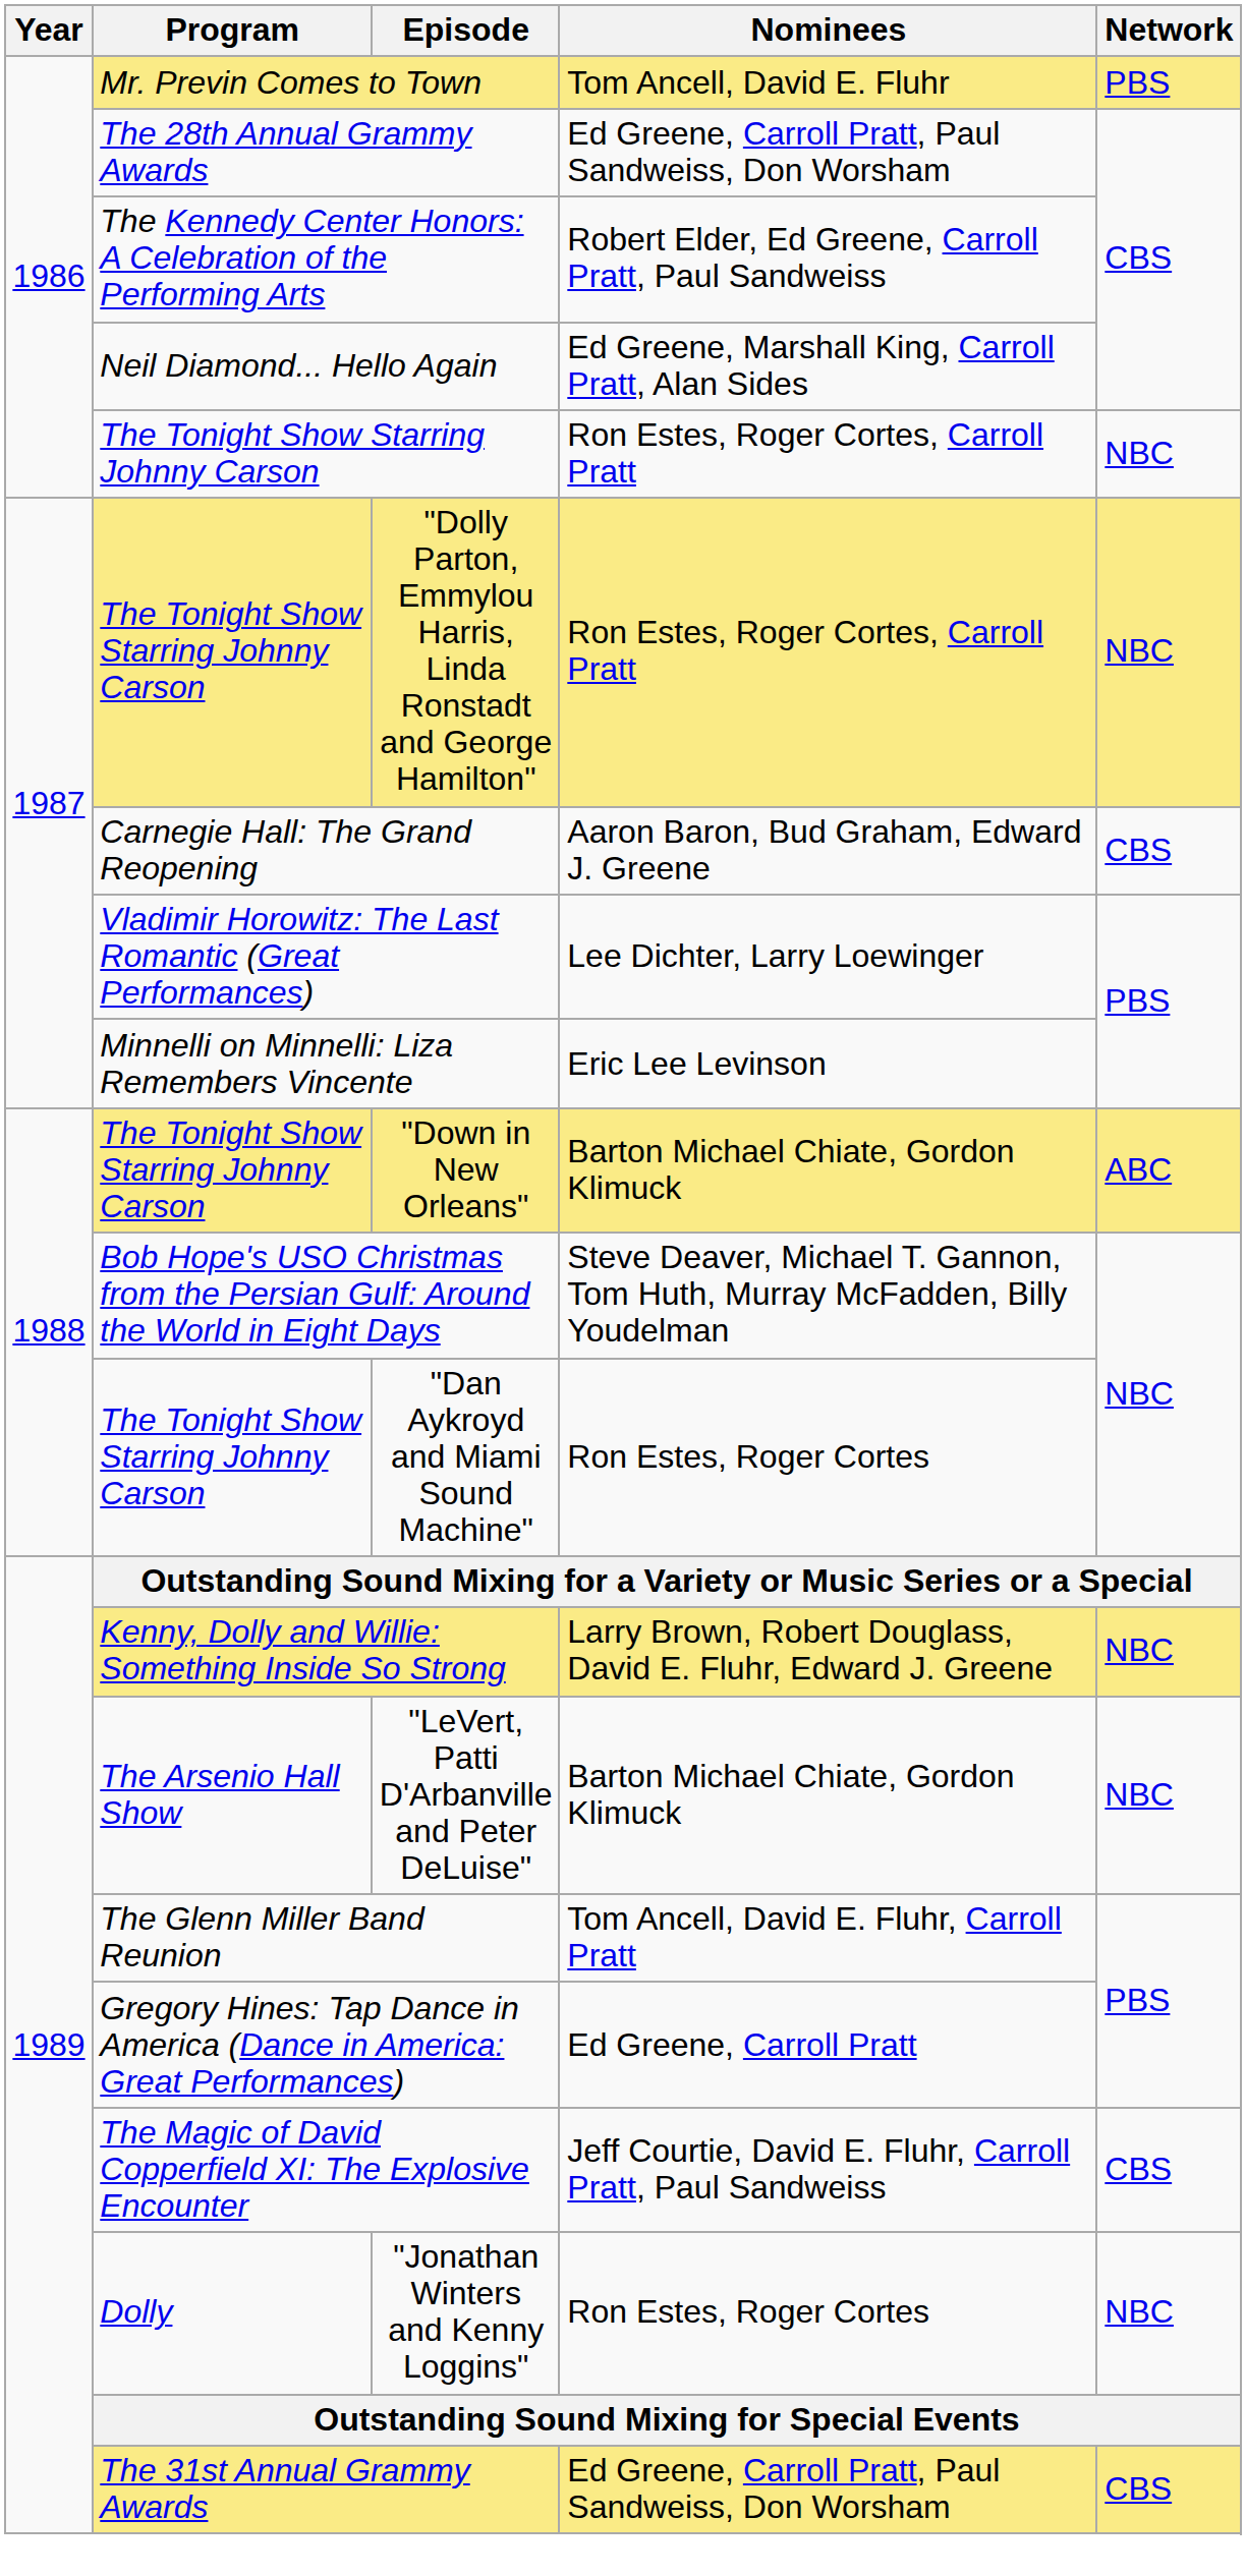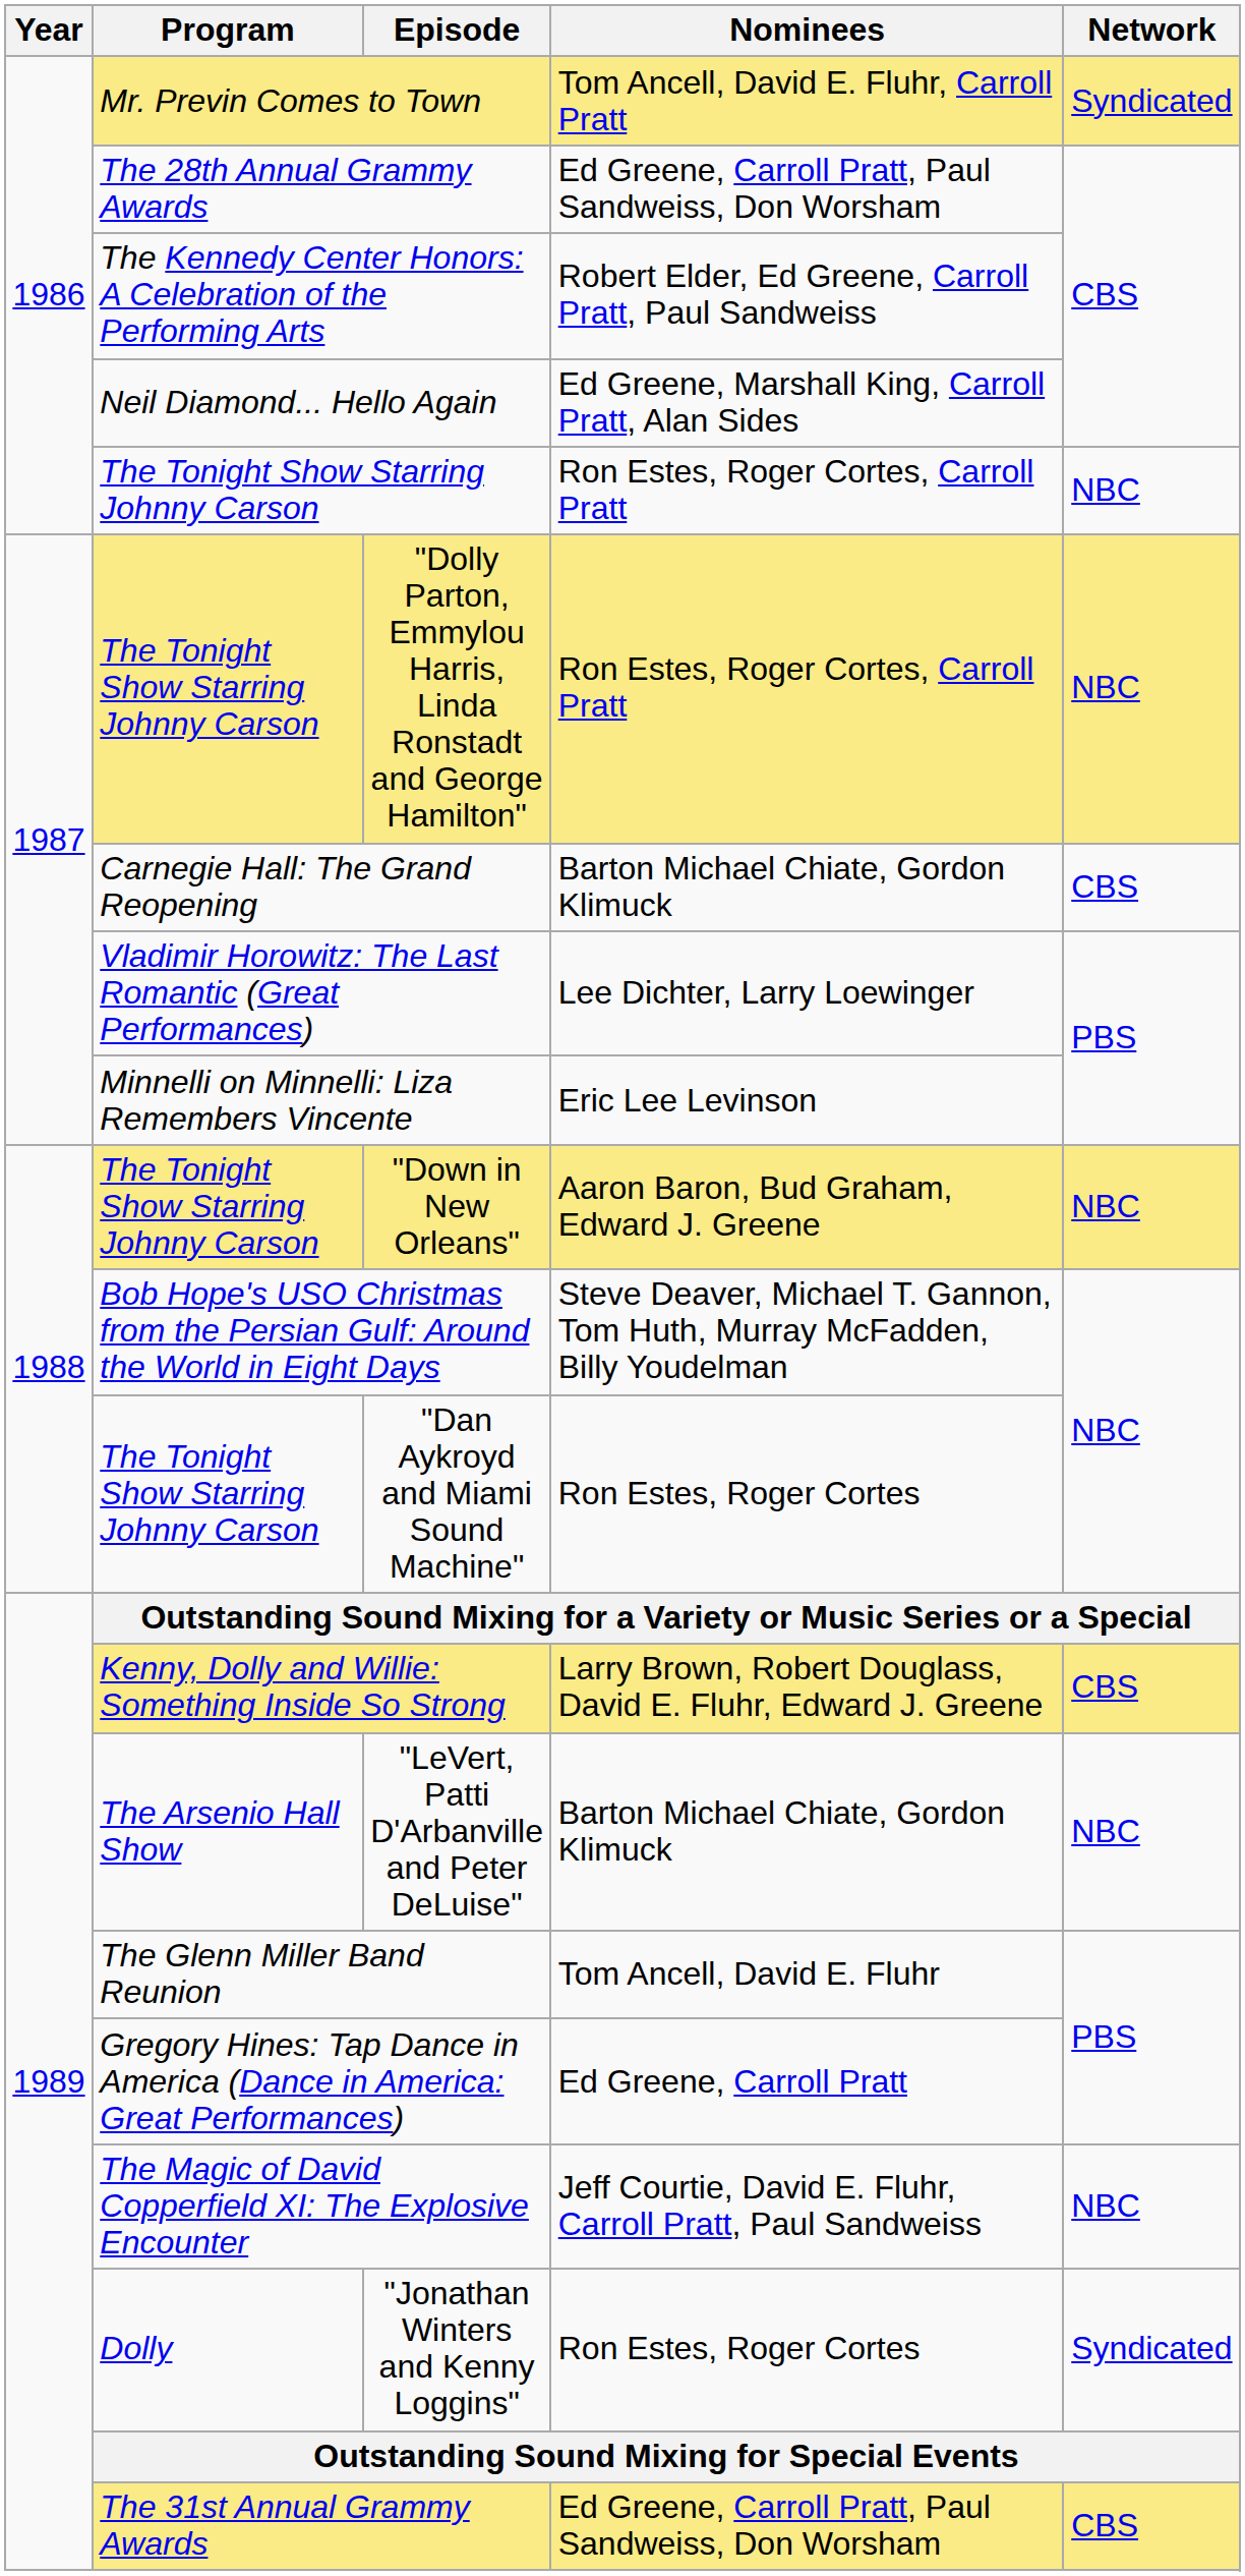 <table class="wikitable">
 <tr>
 <th width="5%">Year</th>
 <th width="25%">Program</th>
 <th width="15%">Episode</th>
 <th width="50%">Nominees</th>
 <th width="5%">Network</th>
 </tr>
 <tr>
 <td rowspan="6" style="text-align:center;"><a href='#'>1986</a><br></td>
 </tr>
 <tr style="background:#FAEB86;">
 <td colspan=2><em>Mr. Previn Comes to Town</em></td>
-<td>Tom Ancell, David E. Fluhr</td>
-<td><a href='#'>PBS</a></td>
+<td>Tom Ancell, David E. Fluhr, <a href='#'>Carroll Pratt</a></td>
+<td><a href='#'>Syndicated</a></td>
 </tr>
 <tr>
 <td colspan=2><em><a href='#'>The 28th Annual Grammy Awards</a></em></td>
 <td>Ed Greene, <a href='#'>Carroll Pratt</a>, Paul Sandweiss, Don Worsham</td>
 <td rowspan=3><a href='#'>CBS</a></td>
 </tr>
 <tr>
 <td colspan=2><em>The <a href='#'>Kennedy Center Honors: A Celebration of the Performing Arts</a></em></td>
 <td>Robert Elder, Ed Greene, <a href='#'>Carroll Pratt</a>, Paul Sandweiss</td>
 </tr>
 <tr>
 <td colspan=2><em>Neil Diamond... Hello Again</em></td>
 <td>Ed Greene, Marshall King, <a href='#'>Carroll Pratt</a>, Alan Sides</td>
 </tr>
 <tr>
 <td colspan=2><em><a href='#'>The Tonight Show Starring Johnny Carson</a></em></td>
 <td>Ron Estes, Roger Cortes, <a href='#'>Carroll Pratt</a></td>
 <td><a href='#'>NBC</a></td>
 </tr>
 <tr>
 <td rowspan="5" style="text-align:center;"><a href='#'>1987</a><br></td>
 </tr>
 <tr style="background:#FAEB86;">
 <td><em><a href='#'>The Tonight Show Starring Johnny Carson</a></em></td>
 <td align="center">"Dolly Parton, Emmylou Harris, Linda Ronstadt and George Hamilton"</td>
 <td>Ron Estes, Roger Cortes, <a href='#'>Carroll Pratt</a></td>
 <td><a href='#'>NBC</a></td>
 </tr>
 <tr>
 <td colspan=2><em>Carnegie Hall: The Grand Reopening</em></td>
-<td>Aaron Baron, Bud Graham, Edward J. Greene</td>
+<td>Barton Michael Chiate, Gordon Klimuck</td>
 <td><a href='#'>CBS</a></td>
 </tr>
 <tr>
 <td colspan=2><em><a href='#'>Vladimir Horowitz: The Last Romantic</a> (<a href='#'>Great Performances</a>)</em></td>
 <td>Lee Dichter, Larry Loewinger</td>
 <td rowspan=2><a href='#'>PBS</a></td>
 </tr>
 <tr>
 <td colspan=2><em>Minnelli on Minnelli: Liza Remembers Vincente</em></td>
 <td>Eric Lee Levinson</td>
 </tr>
 <tr>
 <td rowspan="4" style="text-align:center;"><a href='#'>1988</a><br></td>
 </tr>
 <tr style="background:#FAEB86;">
 <td><em><a href='#'>The Tonight Show Starring Johnny Carson</a></em></td>
 <td align="center">"Down in New Orleans"</td>
-<td>Barton Michael Chiate, Gordon Klimuck</td>
-<td><a href='#'>ABC</a></td>
+<td>Aaron Baron, Bud Graham, Edward J. Greene</td>
+<td><a href='#'>NBC</a></td>
 </tr>
 <tr>
 <td colspan=2><em><a href='#'>Bob Hope's USO Christmas from the Persian Gulf: Around the World in Eight Days</a></em></td>
 <td>Steve Deaver, Michael T. Gannon, Tom Huth, Murray McFadden, Billy Youdelman</td>
 <td rowspan=2><a href='#'>NBC</a></td>
 </tr>
 <tr>
 <td><em><a href='#'>The Tonight Show Starring Johnny Carson</a></em></td>
 <td align="center">"Dan Aykroyd and Miami Sound Machine"</td>
 <td>Ron Estes, Roger Cortes</td>
 </tr>
 <tr>
 <td rowspan=10 style="text-align:center"><a href='#'>1989</a><br></td>
 </tr>
 <tr>
 <th colspan="6">Outstanding Sound Mixing for a Variety or Music Series or a Special</th>
 </tr>
 <tr style="background:#FAEB86;">
 <td colspan=2><em><a href='#'>Kenny, Dolly and Willie: Something Inside So Strong</a></em></td>
 <td>Larry Brown, Robert Douglass, David E. Fluhr, Edward J. Greene</td>
-<td><a href='#'>NBC</a></td>
+<td><a href='#'>CBS</a></td>
 </tr>
 <tr>
 <td><em><a href='#'>The Arsenio Hall Show</a></em></td>
 <td align="center">"LeVert, Patti D'Arbanville and Peter DeLuise"</td>
 <td>Barton Michael Chiate, Gordon Klimuck</td>
 <td><a href='#'>NBC</a></td>
 </tr>
 <tr>
 <td colspan=2><em>The Glenn Miller Band Reunion</em></td>
-<td>Tom Ancell, David E. Fluhr, <a href='#'>Carroll Pratt</a></td>
+<td>Tom Ancell, David E. Fluhr</td>
 <td rowspan=2><a href='#'>PBS</a></td>
 </tr>
 <tr>
 <td colspan=2><em>Gregory Hines: Tap Dance in America (<a href='#'>Dance in America: Great Performances</a>)</em></td>
 <td>Ed Greene, <a href='#'>Carroll Pratt</a></td>
 </tr>
 <tr>
 <td colspan=2><em><a href='#'>The Magic of David Copperfield XI: The Explosive Encounter</a></em></td>
 <td>Jeff Courtie, David E. Fluhr, <a href='#'>Carroll Pratt</a>, Paul Sandweiss</td>
-<td><a href='#'>CBS</a></td>
+<td><a href='#'>NBC</a></td>
 </tr>
 <tr>
 <td><em><a href='#'>Dolly</a></em></td>
 <td align="center">"Jonathan Winters and Kenny Loggins"</td>
 <td>Ron Estes, Roger Cortes</td>
-<td><a href='#'>NBC</a></td>
+<td><a href='#'>Syndicated</a></td>
 </tr>
 <tr>
 <th colspan="6">Outstanding Sound Mixing for Special Events</th>
 </tr>
 <tr style="background:#FAEB86;">
 <td colspan=2><em><a href='#'>The 31st Annual Grammy Awards</a></em></td>
 <td>Ed Greene, <a href='#'>Carroll Pratt</a>, Paul Sandweiss, Don Worsham</td>
 <td rowspan=2><a href='#'>CBS</a></td>
 </tr>
 <tr>
 </tr>
 </table>
